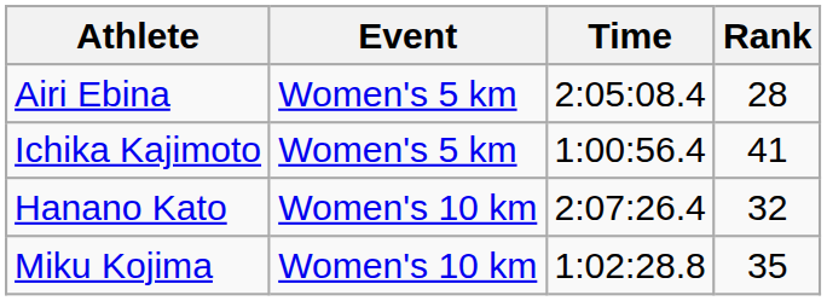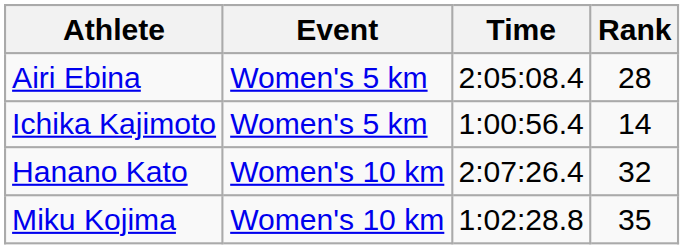 <table class="wikitable" style="text-align:center; font-size:90%;">
 <tr>
 <th>Athlete</th>
 <th>Event</th>
 <th>Time</th>
 <th>Rank</th>
 </tr>
 <tr>
 <td align=left><a href='#'>Airi Ebina</a></td>
 <td align=left><a href='#'>Women's 5 km</a></td>
 <td>2:05:08.4</td>
 <td>28</td>
 </tr>
 <tr>
 <td align=left><a href='#'>Ichika Kajimoto</a></td>
 <td align=left><a href='#'>Women's 5 km</a></td>
 <td>1:00:56.4</td>
-<td>41</td>
+<td>14</td>
 </tr>
 <tr>
 <td align=left><a href='#'>Hanano Kato</a></td>
 <td align=left><a href='#'>Women's 10 km</a></td>
 <td>2:07:26.4</td>
 <td>32</td>
 </tr>
 <tr>
 <td align=left><a href='#'>Miku Kojima</a></td>
 <td align=left><a href='#'>Women's 10 km</a></td>
 <td>1:02:28.8</td>
 <td>35</td>
 </tr>
 </table>
